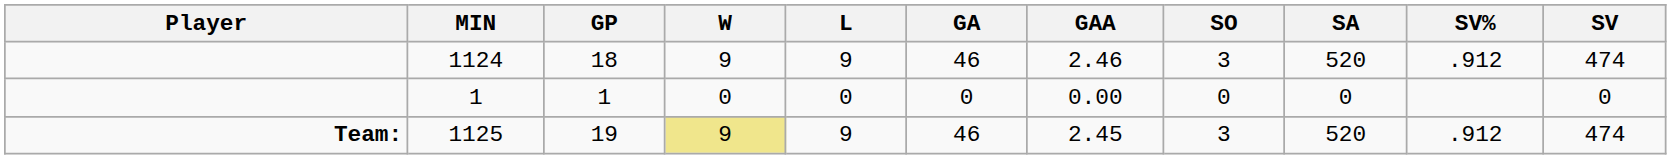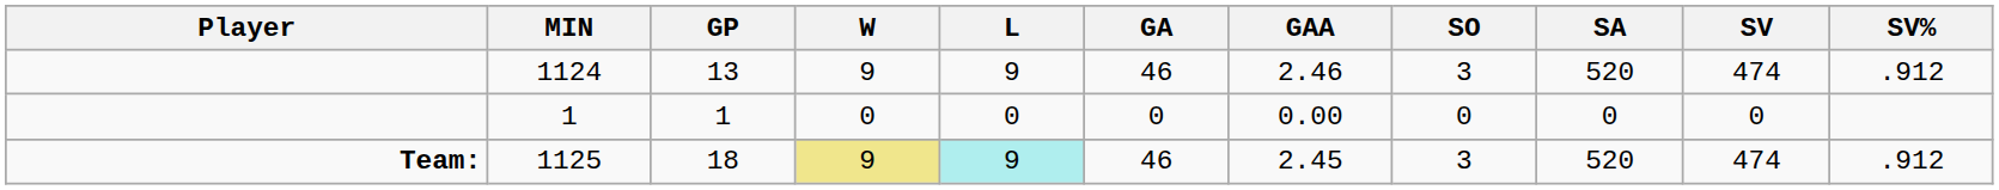 <table class="wikitable sortable" width="60%">
 <tr>
 <th bgcolor="#DDDDFF" width="10%">Player</th>
 <th width="3%" bgcolor="#DDDDFF" title="Minutes played">MIN</th>
 <th width="3%" bgcolor="#DDDDFF" title="Games played in">GP</th>
 <th width="3%" bgcolor="#DDDDFF" title="Games played in">W</th>
 <th width="3%" bgcolor="#DDDDFF"title="Games played in">L</th>
 <th width="3%" bgcolor="#DDDDFF" title="Goals against">GA</th>
 <th width="3%" bgcolor="#DDDDFF" title="Goals against average">GAA</th>
 <th width="3%" bgcolor="#DDDDFF" title="Shut-outs">SO</th>
 <th width="3%" bgcolor="#DDDDFF" title="Shots against">SA</th>
+<th width="3%" bgcolor="#DDDDFF" title="Shots saved">SV</th>
 <th width="3%" bgcolor="#DDDDFF" title="Save percentage">SV%</th>
-<th width="3%" bgcolor="#DDDDFF" title="Shots saved">SV</th>
 </tr>
 <tr align="center">
 <td align="right"></td>
 <td>1124</td>
-<td>18</td>
+<td>13</td>
 <td>9</td>
 <td>9</td>
 <td>46</td>
 <td>2.46</td>
 <td>3</td>
 <td>520</td>
+<td>474</td>
 <td>.912</td>
-<td>474</td>
 </tr>
 <tr align="center">
 <td align="right"></td>
 <td>1</td>
 <td>1</td>
 <td>0</td>
 <td>0</td>
 <td>0</td>
 <td>0.00</td>
 <td>0</td>
 <td>0</td>
+<td>0</td>
 <td></td>
-<td>0</td>
 </tr>
 <tr align="center">
 <td align="right"><strong>Team:</strong></td>
 <td>1125</td>
-<td>19</td>
+<td>18</td>
 <td style="background: khaki;">9</td>
-<td>9</td>
+<td style="background: paleturquoise;">9</td>
 <td>46</td>
 <td>2.45</td>
 <td>3</td>
 <td>520</td>
+<td>474</td>
 <td>.912</td>
-<td>474</td>
 </tr>
 </table>
